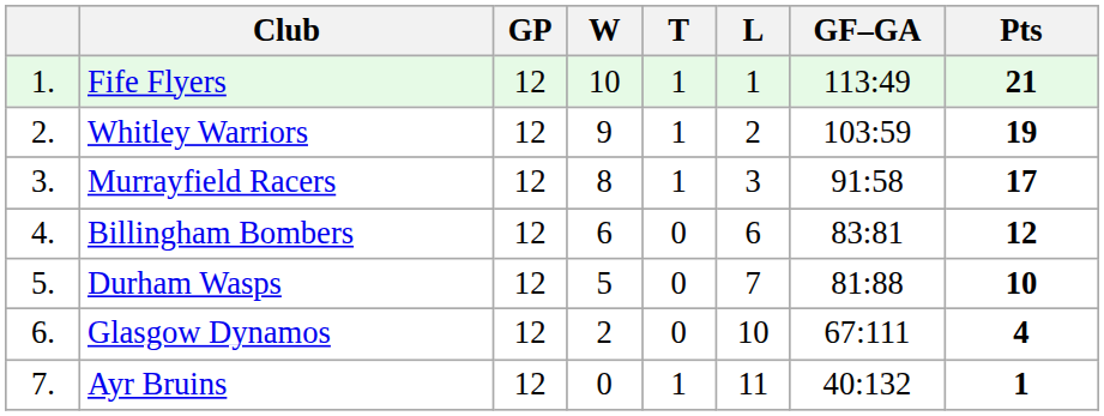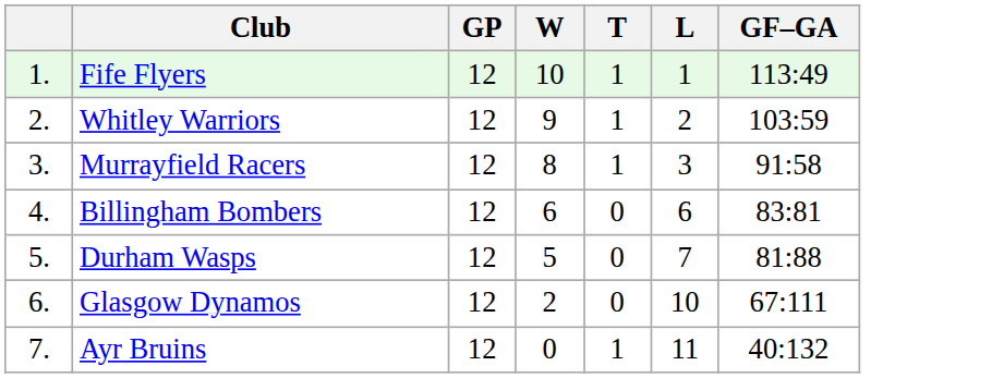 <table class="wikitable">
 <tr>
 <th width="30"></th>
 <th width="200">Club</th>
 <th width="30">GP</th>
 <th width="30">W</th>
 <th width="30">T</th>
 <th width="30">L</th>
 <th width="70">GF–GA</th>
-<th width="70">Pts</th>
 </tr>
 <tr bgcolor="#e6fae6" align="center">
 <td>1.</td>
 <td align="left"><a href='#'>Fife Flyers</a></td>
 <td>12</td>
 <td>10</td>
 <td>1</td>
 <td>1</td>
 <td>113:49</td>
-<td><strong>21</strong></td>
 </tr>
 <tr bgcolor="#FFFFFF" align="center">
 <td>2.</td>
 <td align="left"><a href='#'>Whitley Warriors</a></td>
 <td>12</td>
 <td>9</td>
 <td>1</td>
 <td>2</td>
 <td>103:59</td>
-<td><strong>19</strong></td>
 </tr>
 <tr bgcolor="#FFFFFF" align="center">
 <td>3.</td>
 <td align="left"><a href='#'>Murrayfield Racers</a></td>
 <td>12</td>
 <td>8</td>
 <td>1</td>
 <td>3</td>
 <td>91:58</td>
-<td><strong>17</strong></td>
 </tr>
 <tr bgcolor="#FFFFFF" align="center">
 <td>4.</td>
 <td align="left"><a href='#'>Billingham Bombers</a></td>
 <td>12</td>
 <td>6</td>
 <td>0</td>
 <td>6</td>
 <td>83:81</td>
-<td><strong>12</strong></td>
 </tr>
 <tr bgcolor="#FFFFFF" align="center">
 <td>5.</td>
 <td align="left"><a href='#'>Durham Wasps</a></td>
 <td>12</td>
 <td>5</td>
 <td>0</td>
 <td>7</td>
 <td>81:88</td>
-<td><strong>10</strong></td>
 </tr>
 <tr bgcolor="#FFFFFF" align="center">
 <td>6.</td>
 <td align="left"><a href='#'>Glasgow Dynamos</a></td>
 <td>12</td>
 <td>2</td>
 <td>0</td>
 <td>10</td>
 <td>67:111</td>
-<td><strong>4</strong></td>
 </tr>
 <tr bgcolor="#FFFFFF" align="center">
 <td>7.</td>
 <td align="left"><a href='#'>Ayr Bruins</a></td>
 <td>12</td>
 <td>0</td>
 <td>1</td>
 <td>11</td>
 <td>40:132</td>
-<td><strong>1</strong></td>
 </tr>
 </table>
